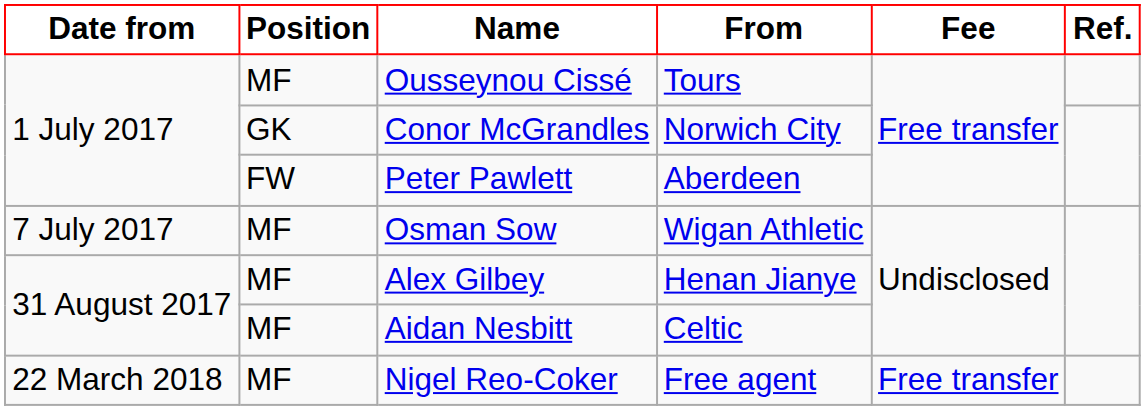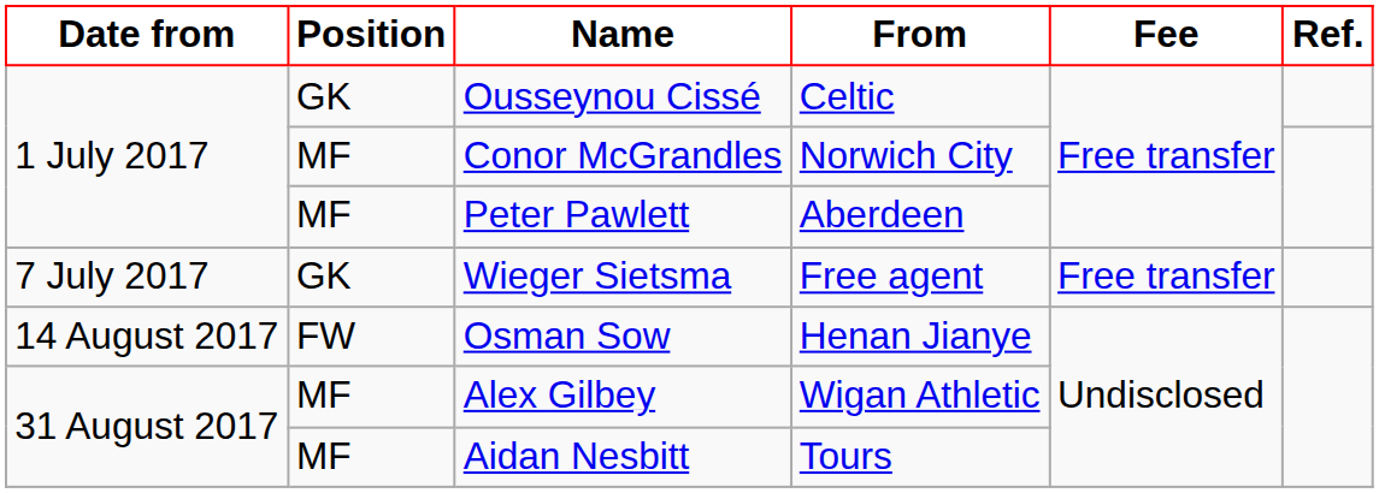 <table class="wikitable">
 <tr>
 <th style="background:#FFFFFF; color:black; border:1px solid red;">Date from</th>
 <th style="background:#FFFFFF; color:black; border:1px solid red;">Position</th>
 <th style="background:#FFFFFF; color:black; border:1px solid red;">Name</th>
 <th style="background:#FFFFFF; color:black; border:1px solid red;">From</th>
 <th style="background:#FFFFFF; color:black; border:1px solid red;">Fee</th>
 <th style="background:#FFFFFF; color:black; border:1px solid red;">Ref.</th>
 </tr>
 <tr>
 <td rowspan="3">1 July 2017</td>
-<td>MF</td>
+<td>GK</td>
 <td> <a href='#'>Ousseynou Cissé</a></td>
-<td> <a href='#'>Tours</a></td>
+<td> <a href='#'>Celtic</a></td>
 <td rowspan="3"><a href='#'>Free transfer</a></td>
 <td></td>
 </tr>
 <tr>
-<td>GK</td>
+<td>MF</td>
 <td> <a href='#'>Conor McGrandles</a></td>
 <td><a href='#'>Norwich City</a></td>
 <td rowspan="2"></td>
 </tr>
 <tr>
-<td>FW</td>
+<td>MF</td>
 <td> <a href='#'>Peter Pawlett</a></td>
 <td> <a href='#'>Aberdeen</a></td>
 </tr>
 <tr>
 <td>7 July 2017</td>
-<td>MF</td>
+<td>GK</td>
+<td> <a href='#'>Wieger Sietsma</a></td>
+<td><a href='#'>Free agent</a></td>
+<td><a href='#'>Free transfer</a></td>
+<td></td>
+</tr>
+<tr>
+<td>14 August 2017</td>
+<td>FW</td>
 <td> <a href='#'>Osman Sow</a></td>
-<td><a href='#'>Wigan Athletic</a></td>
+<td> <a href='#'>Henan Jianye</a></td>
 <td rowspan="3">Undisclosed</td>
 <td rowspan="3"></td>
 </tr>
 <tr>
 <td rowspan="2">31 August 2017</td>
 <td>MF</td>
 <td> <a href='#'>Alex Gilbey</a></td>
-<td> <a href='#'>Henan Jianye</a></td>
+<td><a href='#'>Wigan Athletic</a></td>
 </tr>
 <tr>
 <td>MF</td>
 <td> <a href='#'>Aidan Nesbitt</a></td>
-<td> <a href='#'>Celtic</a></td>
-</tr>
-<tr>
-<td>22 March 2018</td>
-<td>MF</td>
-<td> <a href='#'>Nigel Reo-Coker</a></td>
-<td><a href='#'>Free agent</a></td>
-<td><a href='#'>Free transfer</a></td>
-<td></td>
+<td> <a href='#'>Tours</a></td>
 </tr>
 </table>
